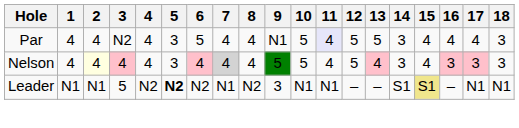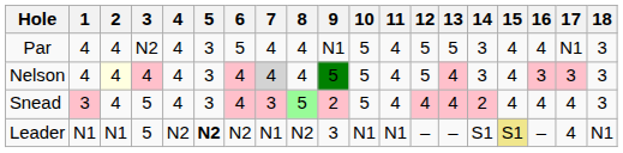 <table class="wikitable" style="text-align:center">
 <tr>
 <th>Hole</th>
 <th> 1 </th>
 <th> 2 </th>
 <th> 3 </th>
 <th> 4 </th>
 <th> 5 </th>
 <th> 6 </th>
 <th> 7 </th>
 <th> 8 </th>
 <th> 9 </th>
 <th>10</th>
 <th>11</th>
 <th>12</th>
 <th>13</th>
 <th>14</th>
 <th>15</th>
 <th>16</th>
 <th>17</th>
 <th>18</th>
 </tr>
 <tr>
 <td>Par</td>
 <td>4</td>
 <td>4</td>
 <td>N2</td>
 <td>4</td>
 <td>3</td>
 <td>5</td>
 <td>4</td>
 <td>4</td>
 <td>N1</td>
 <td>5</td>
-<td style="background: lavender;">4</td>
+<td>4</td>
 <td>5</td>
 <td>5</td>
 <td>3</td>
 <td>4</td>
 <td>4</td>
-<td>4</td>
+<td>N1</td>
 <td>3</td>
 </tr>
 <tr>
 <td align=left> Nelson</td>
 <td>4</td>
 <td style="background: lightyellow;">4</td>
 <td style="background: Pink;">4</td>
 <td>4</td>
 <td>3</td>
 <td style="background: Pink;">4</td>
 <td style="background: lightgrey;">4</td>
 <td>4</td>
 <td style="background: Green;">5</td>
 <td>5</td>
 <td>4</td>
 <td>5</td>
 <td style="background: Pink;">4</td>
 <td>3</td>
 <td>4</td>
 <td style="background: Pink;">3</td>
 <td style="background: Pink;">3</td>
 <td>3</td>
 </tr>
 <tr>
+<td align=left> Snead</td>
+<td style="background: Pink;">3</td>
+<td>4</td>
+<td>5</td>
+<td>4</td>
+<td>3</td>
+<td style="background: Pink;">4</td>
+<td style="background: Pink;">3</td>
+<td style="background: PaleGreen;">5</td>
+<td style="background: Pink;">2</td>
+<td>5</td>
+<td>4</td>
+<td style="background: Pink;">4</td>
+<td style="background: Pink;">4</td>
+<td style="background: Pink;">2</td>
+<td>4</td>
+<td>4</td>
+<td>4</td>
+<td>3</td>
+</tr>
+<tr>
 <td align=left>Leader</td>
 <td>N1</td>
 <td>N1</td>
 <td>5</td>
 <td>N2</td>
 <td><strong>N2</strong></td>
 <td>N2</td>
 <td>N1</td>
 <td>N2</td>
 <td>3</td>
 <td>N1</td>
 <td>N1</td>
 <td>–</td>
 <td>–</td>
 <td>S1</td>
 <td style="background: khaki;">S1</td>
 <td>–</td>
-<td>N1</td>
+<td>4</td>
 <td>N1</td>
 </tr>
 </table>
